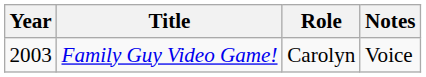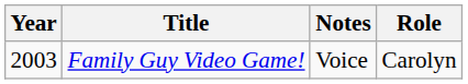 <table class="wikitable">
 <tr>
 <th>Year</th>
 <th>Title</th>
+<th>Notes</th>
 <th>Role</th>
-<th>Notes</th>
 </tr>
 <tr>
 <td>2003</td>
 <td><em><a href='#'>Family Guy Video Game!</a></em></td>
+<td>Voice</td>
 <td>Carolyn</td>
-<td>Voice</td>
 </tr>
 </table>
